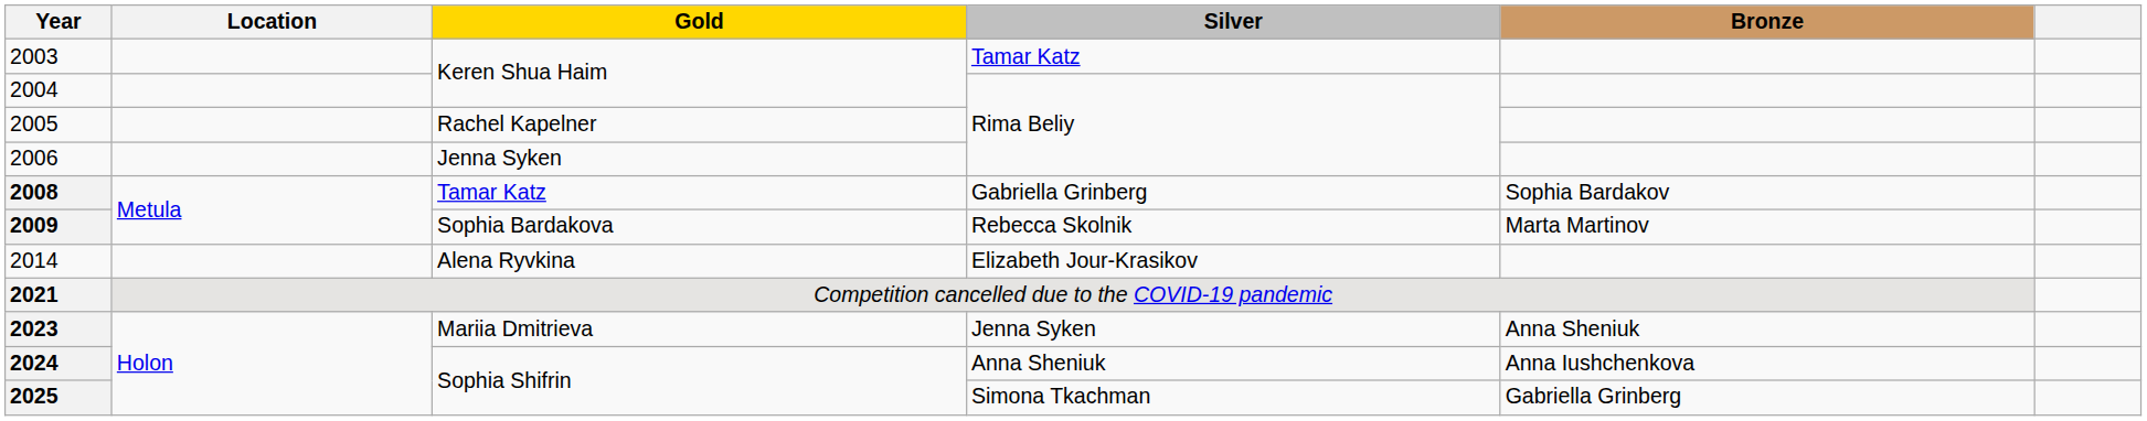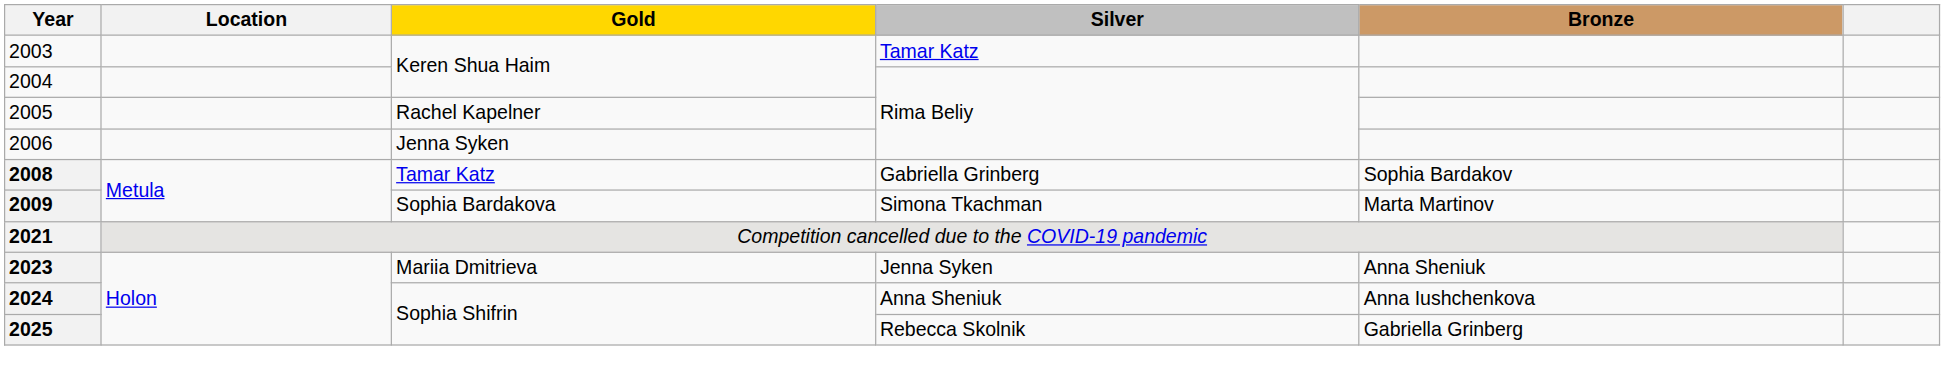 <table class="wikitable unsortable" style="text-align:left; width:80%">
 <tr>
 <th scope="col" style="text-align:center; width:5%">Year</th>
 <th scope="col" style="text-align:center; width:15%">Location</th>
 <td scope="col" style="text-align:center; width:25%; background:gold"><strong>Gold</strong></td>
 <td scope="col" style="text-align:center; width:25%; background:silver"><strong>Silver</strong></td>
 <td scope="col" style="text-align:center; width:25%; background:#c96"><strong>Bronze</strong></td>
 <th scope="col" style="text-align:center; width:5%"></th>
 </tr>
 <tr>
 <td>2003</td>
 <td></td>
 <td rowspan="2">Keren Shua Haim</td>
 <td><a href='#'>Tamar Katz</a></td>
 <td></td>
 <td></td>
 </tr>
 <tr>
 <td>2004</td>
 <td></td>
 <td rowspan="3">Rima Beliy</td>
 <td></td>
 <td></td>
 </tr>
 <tr>
 <td>2005</td>
 <td></td>
 <td>Rachel Kapelner</td>
 <td></td>
 <td></td>
 </tr>
 <tr>
 <td>2006</td>
 <td></td>
 <td>Jenna Syken</td>
 <td></td>
 <td></td>
 </tr>
 <tr>
 <th scope="row" style="text-align:left">2008</th>
 <td rowspan="2"><a href='#'>Metula</a></td>
 <td><a href='#'>Tamar Katz</a></td>
 <td>Gabriella Grinberg</td>
 <td>Sophia Bardakov</td>
 <td></td>
 </tr>
 <tr>
 <th scope="row" style="text-align:left">2009</th>
 <td>Sophia Bardakova</td>
-<td>Rebecca Skolnik</td>
+<td>Simona Tkachman</td>
 <td>Marta Martinov</td>
-<td></td>
-</tr>
-<tr>
-<td>2014</td>
-<td></td>
-<td>Alena Ryvkina</td>
-<td>Elizabeth Jour-Krasikov</td>
-<td></td>
 <td></td>
 </tr>
 <tr>
 <th scope="row" style="text-align:left">2021</th>
 <td colspan="4" align="center" bgcolor="e5e4e2"><em>Competition cancelled due to the <a href='#'>COVID-19 pandemic</a></em></td>
 <td></td>
 </tr>
 <tr>
 <th scope="row" style="text-align:left">2023</th>
 <td rowspan="3"><a href='#'>Holon</a></td>
 <td>Mariia Dmitrieva</td>
 <td>Jenna Syken</td>
 <td>Anna Sheniuk</td>
 <td></td>
 </tr>
 <tr>
 <th scope="row" style="text-align:left">2024</th>
 <td rowspan="2">Sophia Shifrin</td>
 <td>Anna Sheniuk</td>
 <td>Anna Iushchenkova</td>
 <td></td>
 </tr>
 <tr>
 <th scope="row" style="text-align:left">2025</th>
-<td>Simona Tkachman</td>
+<td>Rebecca Skolnik</td>
 <td>Gabriella Grinberg</td>
 <td></td>
 </tr>
 </table>
